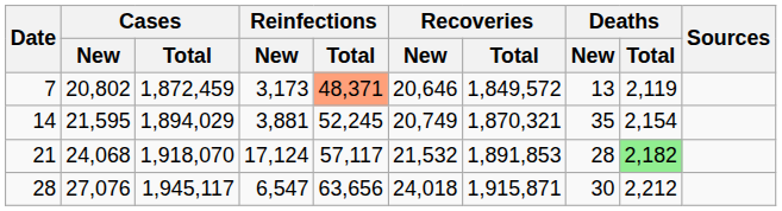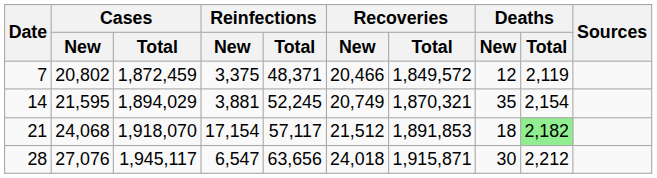 <table class="wikitable sortable mw-collapsible mw-collapsed sticky-header-multi sort-under" style="text-align:right;">
 <tr>
 <th rowspan=2>Date</th>
 <th colspan=2>Cases</th>
 <th colspan=2>Reinfections</th>
 <th colspan=2>Recoveries</th>
 <th colspan=2>Deaths</th>
 <th rowspan=2 class="unsortable">Sources</th>
 </tr>
 <tr>
 <th>New</th>
 <th>Total</th>
 <th>New</th>
 <th>Total</th>
 <th>New</th>
 <th>Total</th>
 <th>New</th>
 <th>Total</th>
 </tr>
 <tr>
 <td>7</td>
 <td>20,802</td>
 <td>1,872,459</td>
-<td>3,173</td>
-<td style="background: lightsalmon;">48,371</td>
-<td>20,646</td>
+<td>3,375</td>
+<td>48,371</td>
+<td>20,466</td>
 <td>1,849,572</td>
-<td>13</td>
+<td>12</td>
 <td>2,119</td>
 <td></td>
 </tr>
 <tr>
 <td>14</td>
 <td>21,595</td>
 <td>1,894,029</td>
 <td>3,881</td>
 <td>52,245</td>
 <td>20,749</td>
 <td>1,870,321</td>
 <td>35</td>
 <td>2,154</td>
 <td></td>
 </tr>
 <tr>
 <td>21</td>
 <td>24,068</td>
 <td>1,918,070</td>
-<td>17,124</td>
+<td>17,154</td>
 <td>57,117</td>
-<td>21,532</td>
+<td>21,512</td>
 <td>1,891,853</td>
-<td>28</td>
+<td>18</td>
 <td style="background: lightgreen;">2,182</td>
 <td></td>
 </tr>
 <tr>
 <td>28</td>
 <td>27,076</td>
 <td>1,945,117</td>
 <td>6,547</td>
 <td>63,656</td>
 <td>24,018</td>
 <td>1,915,871</td>
 <td>30</td>
 <td>2,212</td>
 <td></td>
 </tr>
 </table>
